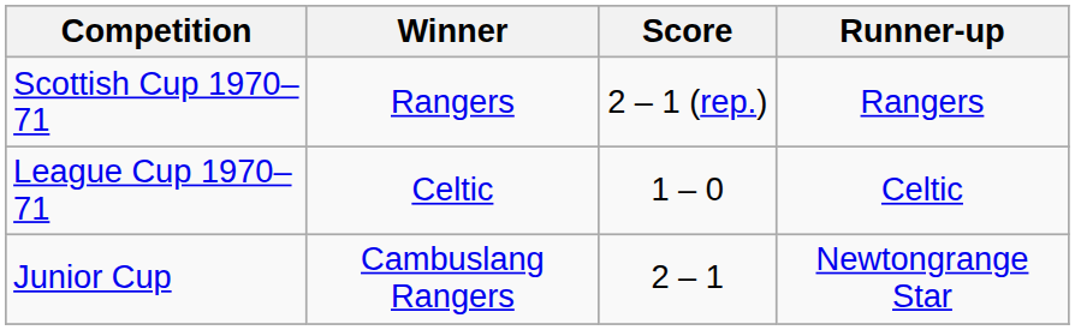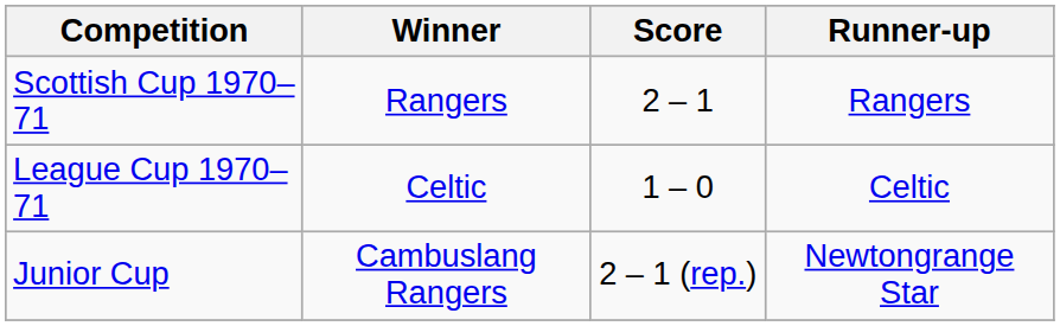 <table class="wikitable" style="text-align: center;">
 <tr>
 <th width=140>Competition</th>
 <th width=135>Winner</th>
 <th width=80>Score</th>
 <th width=135>Runner-up</th>
 </tr>
 <tr>
 <td align=left><a href='#'>Scottish Cup 1970–71</a></td>
 <td><a href='#'>Rangers</a></td>
-<td align=center>2 – 1 (<a href='#'>rep.</a>)</td>
+<td align=center>2 – 1</td>
 <td><a href='#'>Rangers</a></td>
 </tr>
 <tr>
 <td align=left><a href='#'>League Cup 1970–71</a></td>
 <td><a href='#'>Celtic</a></td>
 <td align=center>1 – 0</td>
 <td><a href='#'>Celtic</a></td>
 </tr>
 <tr>
 <td align=left><a href='#'>Junior Cup</a></td>
 <td><a href='#'>Cambuslang Rangers</a></td>
-<td align=center>2 – 1</td>
+<td align=center>2 – 1 (<a href='#'>rep.</a>)</td>
 <td><a href='#'>Newtongrange Star</a></td>
 </tr>
 </table>
